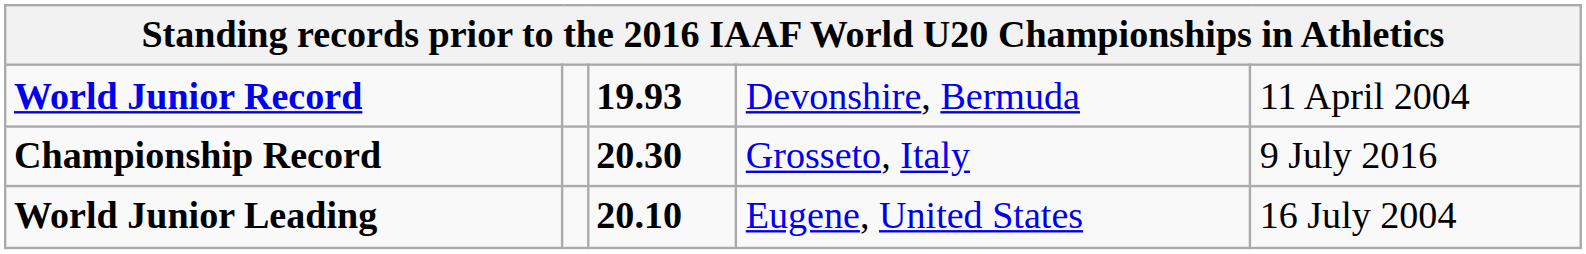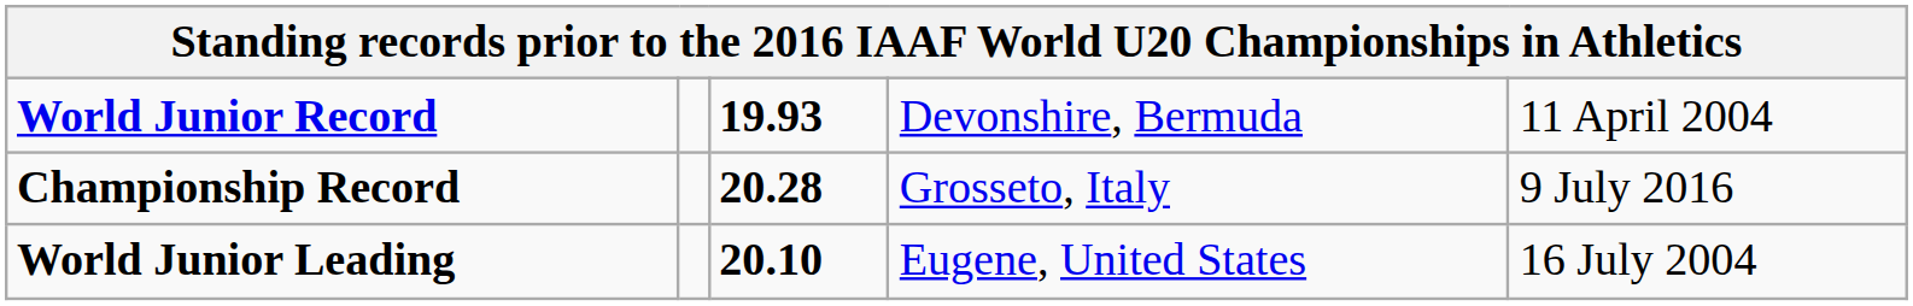 <table class="wikitable" width=75%>
 <tr>
 <th colspan="5">Standing records prior to the 2016 IAAF World U20 Championships in Athletics</th>
 </tr>
 <tr>
 <td><strong><a href='#'>World Junior Record</a></strong></td>
 <td></td>
 <td><strong>19.93</strong></td>
 <td><a href='#'>Devonshire</a>, <a href='#'>Bermuda</a></td>
 <td>11 April 2004</td>
 </tr>
 <tr>
 <td><strong>Championship Record</strong></td>
 <td></td>
-<td><strong>20.30</strong></td>
+<td><strong>20.28</strong></td>
 <td><a href='#'>Grosseto</a>, <a href='#'>Italy</a></td>
 <td>9 July 2016</td>
 </tr>
 <tr>
 <td><strong>World Junior Leading</strong></td>
 <td></td>
 <td><strong>20.10</strong></td>
 <td><a href='#'>Eugene</a>, <a href='#'>United States</a></td>
 <td>16 July 2004</td>
 </tr>
 </table>
